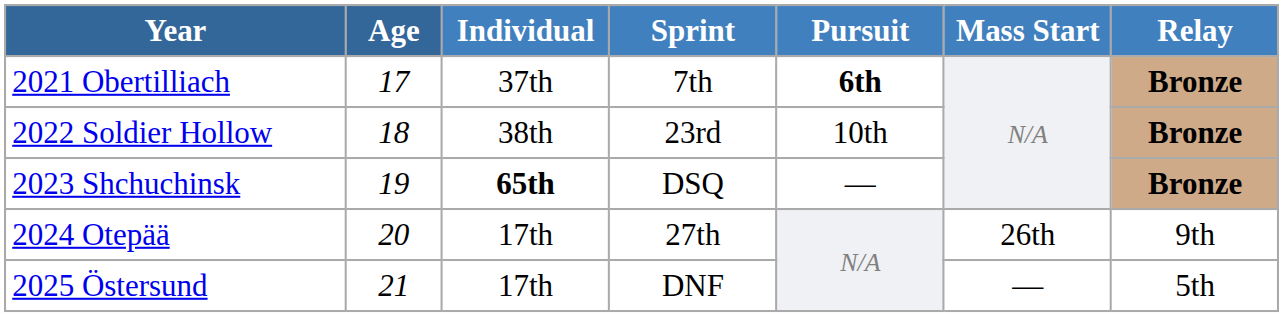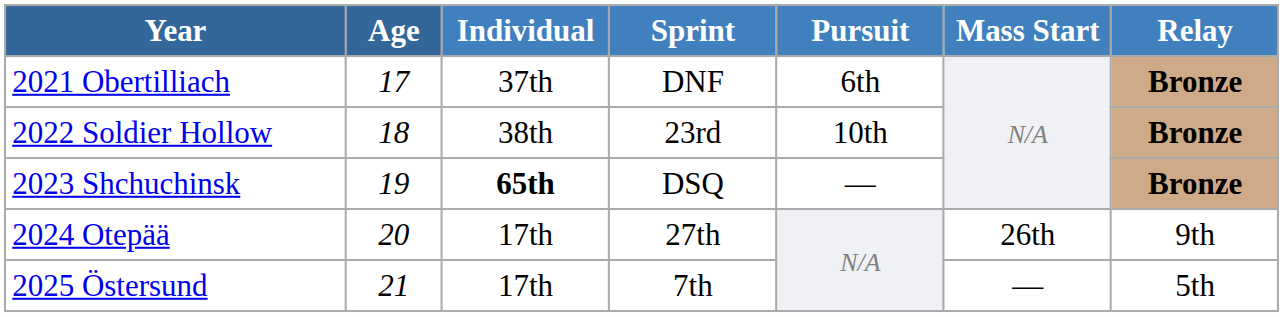 <table class="wikitable" style="font-size:95%; text-align:center; border:grey solid 1px; border-collapse:collapse; background:#ffffff;">
 <tr>
 <th style="background-color:#369; color:white;    width:160px;">Year</th>
 <th style="background-color:#369; color:white;    width:40px;">Age</th>
 <th style="background-color:#4180be; color:white; width:75px;">Individual</th>
 <th style="background-color:#4180be; color:white; width:75px;">Sprint</th>
 <th style="background-color:#4180be; color:white; width:75px;">Pursuit</th>
 <th style="background-color:#4180be; color:white; width:75px;">Mass Start</th>
 <th style="background-color:#4180be; color:white; width:75px;">Relay</th>
 </tr>
 <tr>
 <td align=left> <a href='#'>2021 Obertilliach</a></td>
 <td><em>17</em></td>
 <td>37th</td>
-<td>7th</td>
-<td><strong>6th</strong></td>
+<td>DNF</td>
+<td>6th</td>
 <td rowspan="3" style="background: #f0f1f4; color:gray; text-align:center;" class="table-na"><small><em>N/A</em></small></td>
 <td style="background:#cfaa88;"><strong>Bronze</strong></td>
 </tr>
 <tr>
 <td align=left> <a href='#'>2022 Soldier Hollow</a></td>
 <td><em>18</em></td>
 <td>38th</td>
 <td>23rd</td>
 <td>10th</td>
 <td style="background:#cfaa88;"><strong>Bronze</strong></td>
 </tr>
 <tr>
 <td align=left> <a href='#'>2023 Shchuchinsk</a></td>
 <td><em>19</em></td>
 <td><strong>65th</strong></td>
 <td>DSQ</td>
 <td>—</td>
 <td style="background:#cfaa88;"><strong>Bronze</strong></td>
 </tr>
 <tr>
 <td align=left> <a href='#'>2024 Otepää</a></td>
 <td><em>20</em></td>
 <td>17th</td>
 <td>27th</td>
 <td rowspan="2" style="background: #f0f1f4; color:gray; text-align:center;" class="table-na"><small><em>N/A</em></small></td>
 <td>26th</td>
 <td>9th</td>
 </tr>
 <tr>
 <td align=left> <a href='#'>2025 Östersund</a></td>
 <td><em>21</em></td>
 <td>17th</td>
-<td>DNF</td>
+<td>7th</td>
 <td>—</td>
 <td>5th</td>
 </tr>
 </table>
